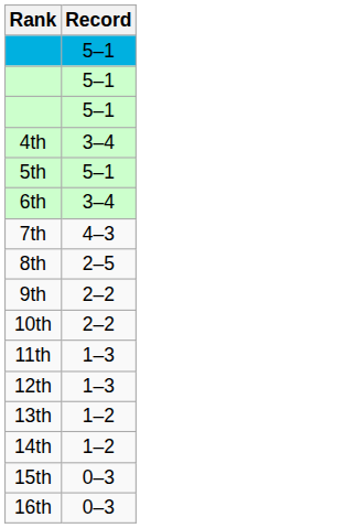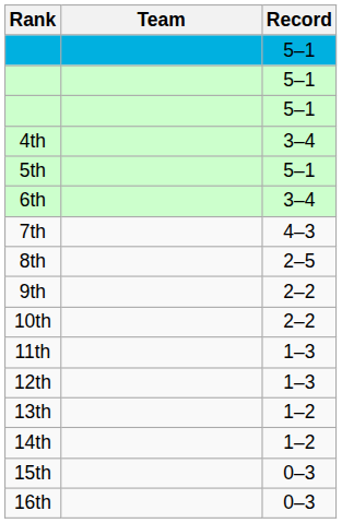 <table class=wikitable style="text-align:center;">
 <tr>
 <th>Rank</th>
+<th width=162>Team</th>
 <th>Record</th>
 </tr>
 <tr bgcolor=#skyblue>
 <td></td>
+<td align=left></td>
 <td>5–1</td>
 </tr>
 <tr bgcolor=#ccffcc>
 <td></td>
+<td align=left></td>
 <td>5–1</td>
 </tr>
 <tr bgcolor=#ccffcc>
 <td></td>
+<td align=left></td>
 <td>5–1</td>
 </tr>
 <tr bgcolor=#ccffcc>
 <td>4th</td>
+<td align=left></td>
 <td>3–4</td>
 </tr>
 <tr bgcolor=#ccffcc>
 <td>5th</td>
+<td align=left></td>
 <td>5–1</td>
 </tr>
 <tr bgcolor=#ccffcc>
 <td>6th</td>
+<td align=left></td>
 <td>3–4</td>
 </tr>
 <tr>
 <td>7th</td>
+<td align=left></td>
 <td>4–3</td>
 </tr>
 <tr>
 <td>8th</td>
+<td align=left></td>
 <td>2–5</td>
 </tr>
 <tr>
 <td>9th</td>
+<td align=left></td>
 <td>2–2</td>
 </tr>
 <tr>
 <td>10th</td>
+<td align=left></td>
 <td>2–2</td>
 </tr>
 <tr>
 <td>11th</td>
+<td align=left></td>
 <td>1–3</td>
 </tr>
 <tr>
 <td>12th</td>
+<td align=left></td>
 <td>1–3</td>
 </tr>
 <tr>
 <td>13th</td>
+<td align=left></td>
 <td>1–2</td>
 </tr>
 <tr>
 <td>14th</td>
+<td align=left></td>
 <td>1–2</td>
 </tr>
 <tr>
 <td>15th</td>
+<td align=left></td>
 <td>0–3</td>
 </tr>
 <tr>
 <td>16th</td>
+<td align=left></td>
 <td>0–3</td>
 </tr>
 </table>
